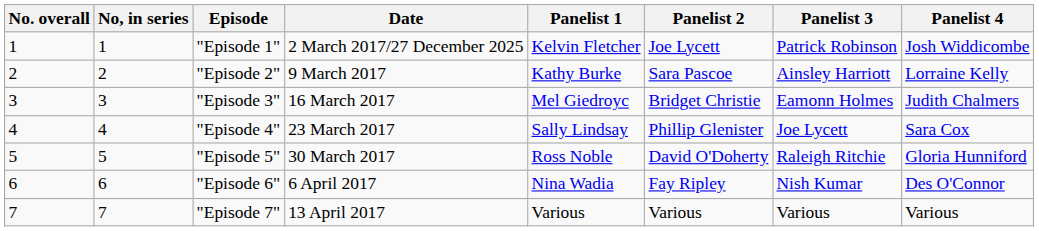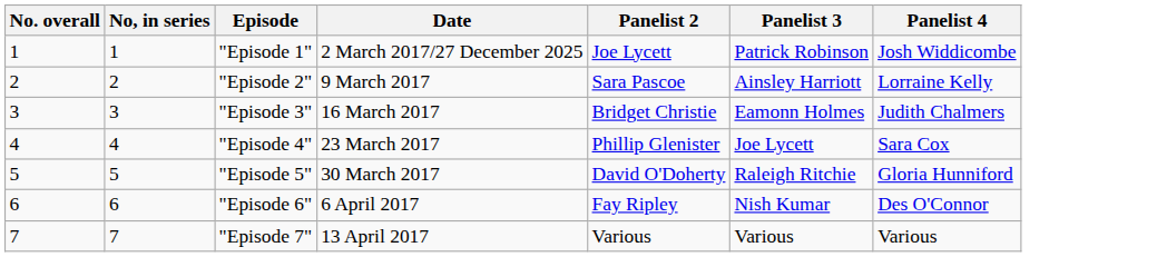 <table class="wikitable">
 <tr>
 <th>No. overall</th>
 <th>No, in series</th>
 <th>Episode</th>
 <th>Date</th>
-<th>Panelist 1</th>
 <th>Panelist 2</th>
 <th>Panelist 3</th>
 <th>Panelist 4</th>
 </tr>
 <tr>
 <td>1</td>
 <td>1</td>
 <td>"Episode 1"</td>
 <td>2 March 2017/27 December 2025</td>
-<td><a href='#'>Kelvin Fletcher</a></td>
 <td><a href='#'>Joe Lycett</a></td>
 <td><a href='#'>Patrick Robinson</a></td>
 <td><a href='#'>Josh Widdicombe</a></td>
 </tr>
 <tr>
 <td>2</td>
 <td>2</td>
 <td>"Episode 2"</td>
 <td>9 March 2017</td>
-<td><a href='#'>Kathy Burke</a></td>
 <td><a href='#'>Sara Pascoe</a></td>
 <td><a href='#'>Ainsley Harriott</a></td>
 <td><a href='#'>Lorraine Kelly</a></td>
 </tr>
 <tr>
 <td>3</td>
 <td>3</td>
 <td>"Episode 3"</td>
 <td>16 March 2017</td>
-<td><a href='#'>Mel Giedroyc</a></td>
 <td><a href='#'>Bridget Christie</a></td>
 <td><a href='#'>Eamonn Holmes</a></td>
 <td><a href='#'>Judith Chalmers</a></td>
 </tr>
 <tr>
 <td>4</td>
 <td>4</td>
 <td>"Episode 4"</td>
 <td>23 March 2017</td>
-<td><a href='#'>Sally Lindsay</a></td>
 <td><a href='#'>Phillip Glenister</a></td>
 <td><a href='#'>Joe Lycett</a></td>
 <td><a href='#'>Sara Cox</a></td>
 </tr>
 <tr>
 <td>5</td>
 <td>5</td>
 <td>"Episode 5"</td>
 <td>30 March 2017</td>
-<td><a href='#'>Ross Noble</a></td>
 <td><a href='#'>David O'Doherty</a></td>
 <td><a href='#'>Raleigh Ritchie</a></td>
 <td><a href='#'>Gloria Hunniford</a></td>
 </tr>
 <tr>
 <td>6</td>
 <td>6</td>
 <td>"Episode 6"</td>
 <td>6 April 2017</td>
-<td><a href='#'>Nina Wadia</a></td>
 <td><a href='#'>Fay Ripley</a></td>
 <td><a href='#'>Nish Kumar</a></td>
 <td><a href='#'>Des O'Connor</a></td>
 </tr>
 <tr>
 <td>7</td>
 <td>7</td>
 <td>"Episode 7"</td>
 <td>13 April 2017</td>
 <td>Various</td>
 <td>Various</td>
 <td>Various</td>
-<td>Various</td>
 </tr>
 </table>
